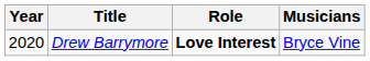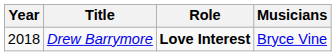 <table class="wikitable sortable">
 <tr>
 <th>Year</th>
 <th>Title</th>
 <th>Role</th>
 <th>Musicians</th>
 </tr>
 <tr>
-<td>2020</td>
+<td>2018</td>
 <td><em><a href='#'>Drew Barrymore</a></em></td>
 <td><strong>Love Interest</strong></td>
 <td><a href='#'>Bryce Vine</a></td>
 </tr>
 </table>
